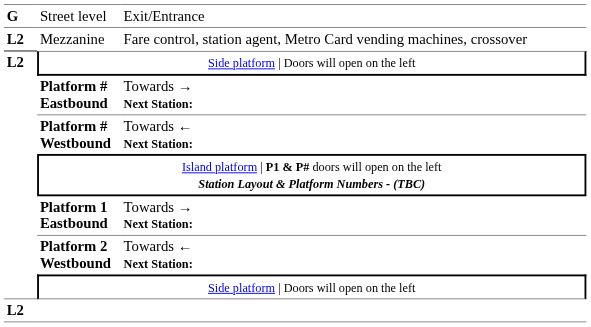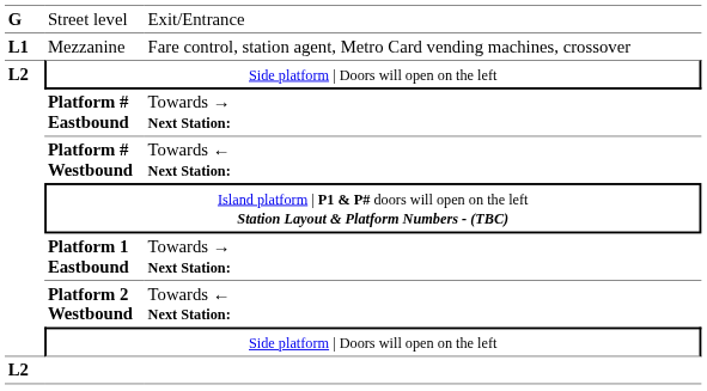 <table border=0 cellspacing=0 cellpadding=3>
 <tr>
 <td style="border-bottom:solid 1px gray;border-top:solid 1px gray;" width=30 valign=top><strong>G</strong></td>
 <td style="border-top:solid 1px gray;border-bottom:solid 1px gray;" width=85 valign=top>Street level</td>
 <td style="border-top:solid 1px gray;border-bottom:solid 1px gray;" width=500 valign=top>Exit/Entrance</td>
 </tr>
 <tr>
-<td style="border-bottom:solid 1px gray;" width="30" valign="top"><strong>L2</strong></td>
+<td valign=top><strong>L1</strong></td>
 <td valign=top>Mezzanine</td>
 <td valign=top>Fare control, station agent, Metro Card vending machines, crossover<br></td>
 </tr>
 <tr>
 <td rowspan="7" style="border-top:solid 1px gray;border-bottom:solid 1px gray;" width="30" valign="top"><strong>L2</strong></td>
 <td style="border-top:solid 1px gray;border-right:solid 2px black;border-left:solid 2px black;border-bottom:solid 2px black;text-align:center;" colspan=2><small><a href='#'>Side platform</a> | Doors will open on the left </small></td>
 </tr>
 <tr>
 <td style="border-bottom:solid 1px gray;" width=85><span><strong>Platform #</strong><br><strong>Eastbound</strong></span></td>
 <td style="border-bottom:solid 1px gray;" width=500>Towards → <br><small><strong>Next Station:</strong> </small></td>
 </tr>
 <tr>
 <td><span><strong>Platform #</strong><br><strong>Westbound</strong></span></td>
 <td>Towards ← <br><small><strong>Next Station:</strong> </small></td>
 </tr>
 <tr>
 <td colspan="2" style="border-top:solid 2px black;border-right:solid 2px black;border-left:solid 2px black;border-bottom:solid 2px black;text-align:center;"><small><a href='#'>Island platform</a> | <strong>P1 & P#</strong> doors will open on the left</small> <br><small> <strong><em>Station Layout & Platform Numbers - (TBC)</em></strong></small></td>
 </tr>
 <tr>
 <td style="border-bottom:solid 1px gray;" width=85><span><strong>Platform 1</strong><br><strong>Eastbound</strong></span></td>
 <td style="border-bottom:solid 1px gray;" width=500>Towards → <br><small><strong>Next Station:</strong> </small></td>
 </tr>
 <tr>
 <td><span><strong>Platform 2 Westbound</strong></span></td>
 <td>Towards ← <br><small><strong>Next Station:</strong> </small></td>
 </tr>
 <tr>
 <td colspan="2" style="border-top:solid 2px black;border-right:solid 2px black;border-left:solid 2px black;border-bottom:solid 1px gray;text-align:center;"><small><a href='#'>Side platform</a> | Doors will open on the left </small></td>
 </tr>
 <tr>
 <td style="border-bottom:solid 1px gray;" width="30" valign="top"><strong>L2</strong></td>
 <td style="border-bottom:solid 1px gray;" width="85" valign="top"></td>
 <td style="border-bottom:solid 1px gray;" width="500"></td>
 </tr>
 <tr>
 </tr>
 </table>
